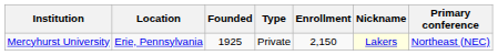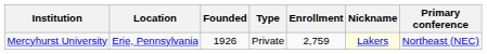 <table class="wikitable sortable" style="text-align:center">
 <tr>
 <th>Institution</th>
 <th>Location</th>
 <th>Founded</th>
 <th>Type</th>
 <th>Enrollment</th>
 <th>Nickname</th>
 <th>Primary<br>conference</th>
 </tr>
 <tr>
 <td><a href='#'>Mercyhurst University</a></td>
 <td><a href='#'>Erie, Pennsylvania</a></td>
-<td>1925</td>
+<td>1926</td>
 <td>Private</td>
-<td>2,150</td>
+<td>2,759</td>
 <td style="background: lightyellow;"><a href='#'>Lakers</a></td>
 <td><a href='#'>Northeast (NEC)</a></td>
 </tr>
 </table>
